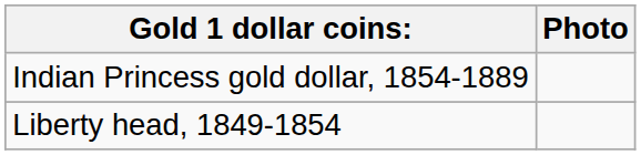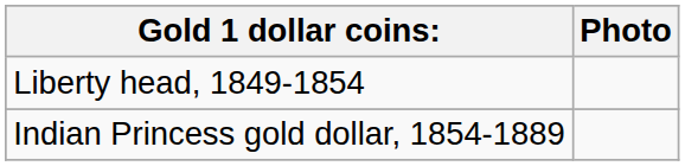 <table border="1" class=wikitable>
 <tr>
 <th>Gold 1 dollar coins:</th>
 <th>Photo</th>
 </tr>
 <tr>
+<td>Liberty head, 1849-1854</td>
+<td></td>
+</tr>
+<tr>
 <td>Indian Princess gold dollar, 1854-1889</td>
 <td></td>
 </tr>
-<tr>
-<td>Liberty head, 1849-1854</td>
-<td></td>
-</tr>
 </table>
